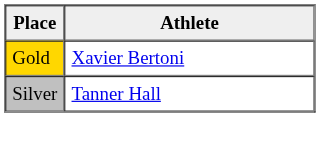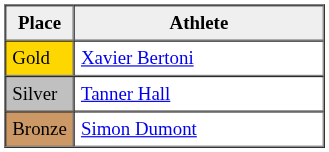 <table border=1 cellpadding=5 cellspacing=0>
 <tr>
 <th style="background:#efefef;" width="20">Place</th>
 <th style="background:#efefef;" width="200">Athlete</th>
 </tr>
 <tr align=left>
 <td style="background:gold;">Gold</td>
 <td><a href='#'>Xavier Bertoni</a></td>
 </tr>
 <tr align=left>
 <td style="background:silver;">Silver</td>
 <td><a href='#'>Tanner Hall</a></td>
 </tr>
+<tr align=left>
+<td style="background:#CC9966;">Bronze</td>
+<td><a href='#'>Simon Dumont</a></td>
+</tr>
 </table>
